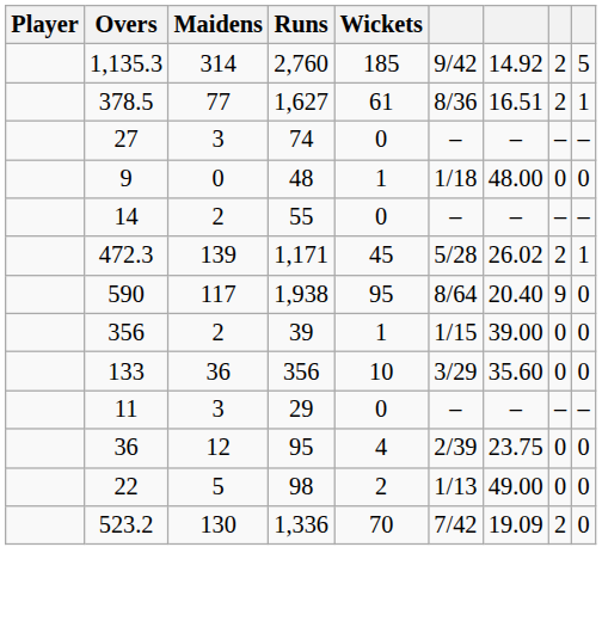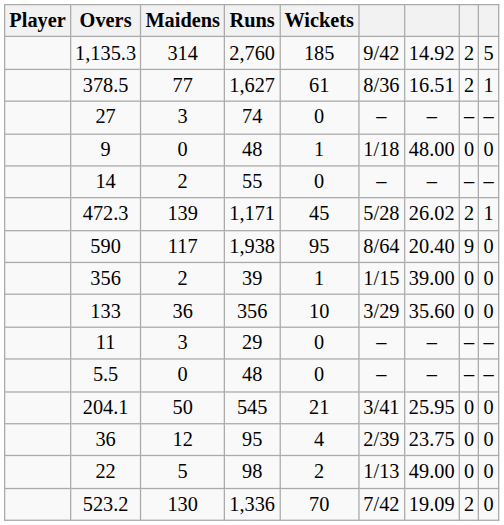 <table class="wikitable sortable" style="text-align:center">
 <tr>
 <th>Player</th>
 <th>Overs</th>
 <th>Maidens</th>
 <th>Runs</th>
 <th>Wickets</th>
 <th><br></th>
 <th></th>
 <th></th>
 <th></th>
 </tr>
 <tr>
 <td align="left"></td>
 <td>1,135.3</td>
 <td>314</td>
 <td>2,760</td>
 <td>185</td>
 <td>9/42</td>
 <td>14.92</td>
 <td>2</td>
 <td>5</td>
 </tr>
 <tr>
 <td align="left"></td>
 <td>378.5</td>
 <td>77</td>
 <td>1,627</td>
 <td>61</td>
 <td>8/36</td>
 <td>16.51</td>
 <td>2</td>
 <td>1</td>
 </tr>
 <tr>
 <td align="left"></td>
 <td>27</td>
 <td>3</td>
 <td>74</td>
 <td>0</td>
 <td>–</td>
 <td>–</td>
 <td>–</td>
 <td>–</td>
 </tr>
 <tr>
 <td align="left"></td>
 <td>9</td>
 <td>0</td>
 <td>48</td>
 <td>1</td>
 <td>1/18</td>
 <td>48.00</td>
 <td>0</td>
 <td>0</td>
 </tr>
 <tr>
 <td align="left"></td>
 <td>14</td>
 <td>2</td>
 <td>55</td>
 <td>0</td>
 <td>–</td>
 <td>–</td>
 <td>–</td>
 <td>–</td>
 </tr>
 <tr>
 <td align="left"></td>
 <td>472.3</td>
 <td>139</td>
 <td>1,171</td>
 <td>45</td>
 <td>5/28</td>
 <td>26.02</td>
 <td>2</td>
 <td>1</td>
 </tr>
 <tr>
 <td align="left"></td>
 <td>590</td>
 <td>117</td>
 <td>1,938</td>
 <td>95</td>
 <td>8/64</td>
 <td>20.40</td>
 <td>9</td>
 <td>0</td>
 </tr>
 <tr>
 <td align="left"></td>
 <td>356</td>
 <td>2</td>
 <td>39</td>
 <td>1</td>
 <td>1/15</td>
 <td>39.00</td>
 <td>0</td>
 <td>0</td>
 </tr>
 <tr>
 <td align="left"></td>
 <td>133</td>
 <td>36</td>
 <td>356</td>
 <td>10</td>
 <td>3/29</td>
 <td>35.60</td>
 <td>0</td>
 <td>0</td>
 </tr>
 <tr>
 <td align="left"></td>
 <td>11</td>
 <td>3</td>
 <td>29</td>
 <td>0</td>
 <td>–</td>
 <td>–</td>
 <td>–</td>
 <td>–</td>
 </tr>
 <tr>
 <td align="left"></td>
+<td>5.5</td>
+<td>0</td>
+<td>48</td>
+<td>0</td>
+<td>–</td>
+<td>–</td>
+<td>–</td>
+<td>–</td>
+</tr>
+<tr>
+<td align="left"></td>
+<td>204.1</td>
+<td>50</td>
+<td>545</td>
+<td>21</td>
+<td>3/41</td>
+<td>25.95</td>
+<td>0</td>
+<td>0</td>
+</tr>
+<tr>
+<td align="left"></td>
 <td>36</td>
 <td>12</td>
 <td>95</td>
 <td>4</td>
 <td>2/39</td>
 <td>23.75</td>
 <td>0</td>
 <td>0</td>
 </tr>
 <tr>
 <td align="left"></td>
 <td>22</td>
 <td>5</td>
 <td>98</td>
 <td>2</td>
 <td>1/13</td>
 <td>49.00</td>
 <td>0</td>
 <td>0</td>
 </tr>
 <tr>
 <td align="left"></td>
 <td>523.2</td>
 <td>130</td>
 <td>1,336</td>
 <td>70</td>
 <td>7/42</td>
 <td>19.09</td>
 <td>2</td>
 <td>0</td>
 </tr>
 </table>
